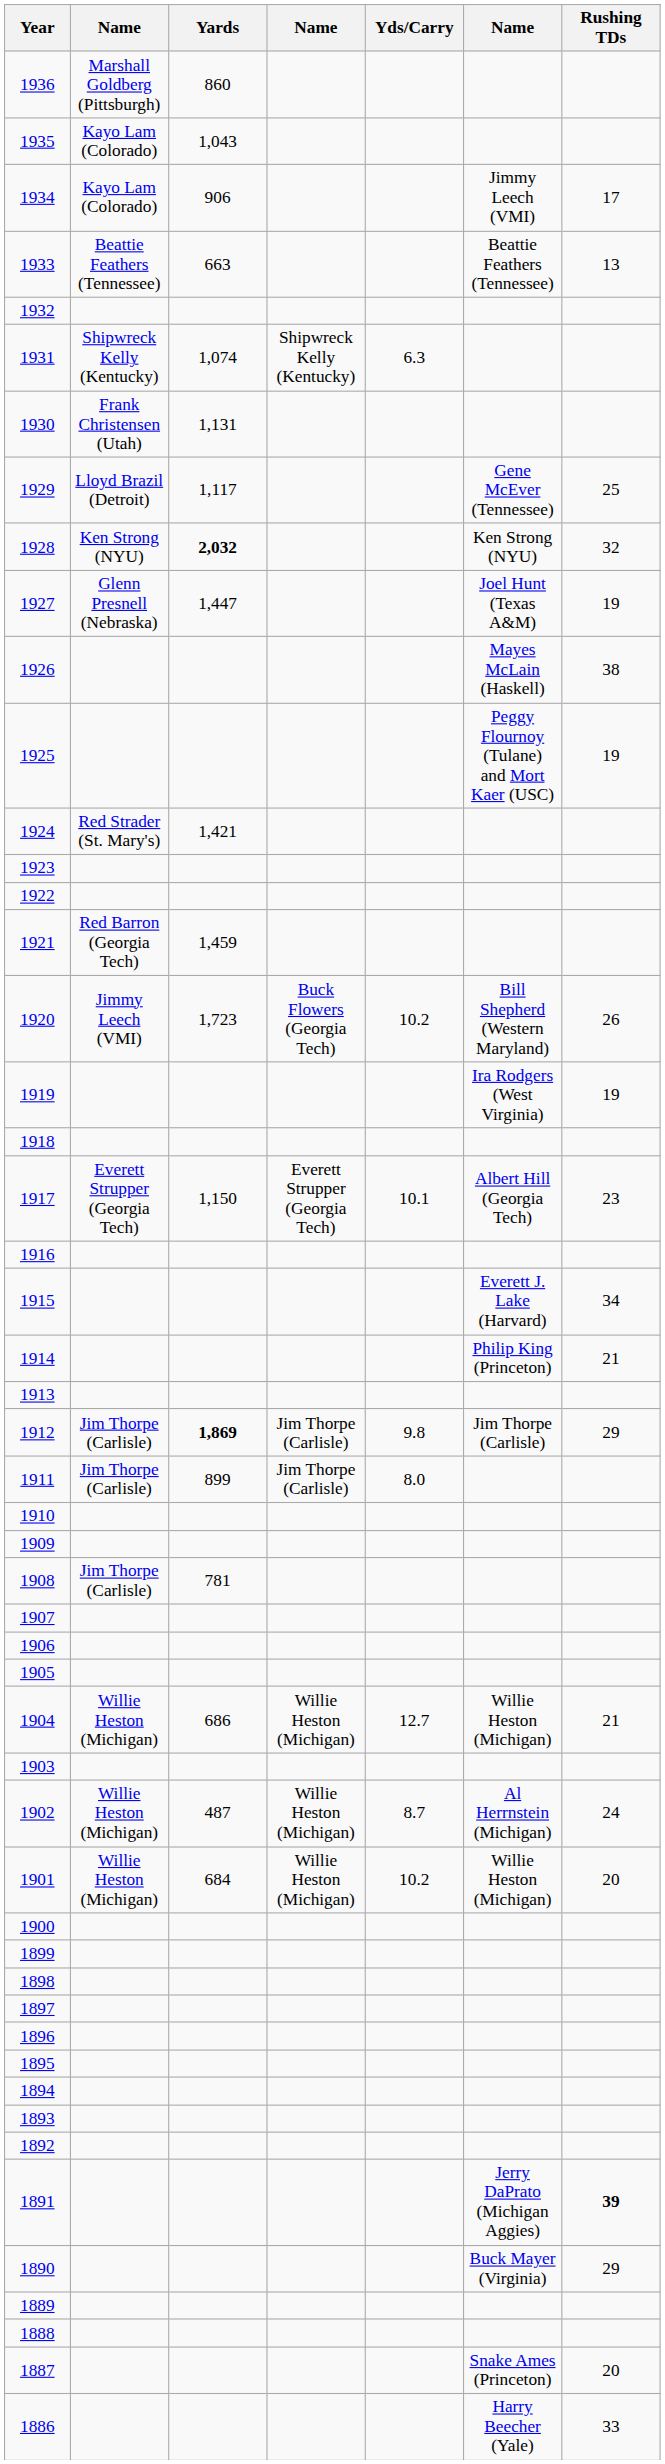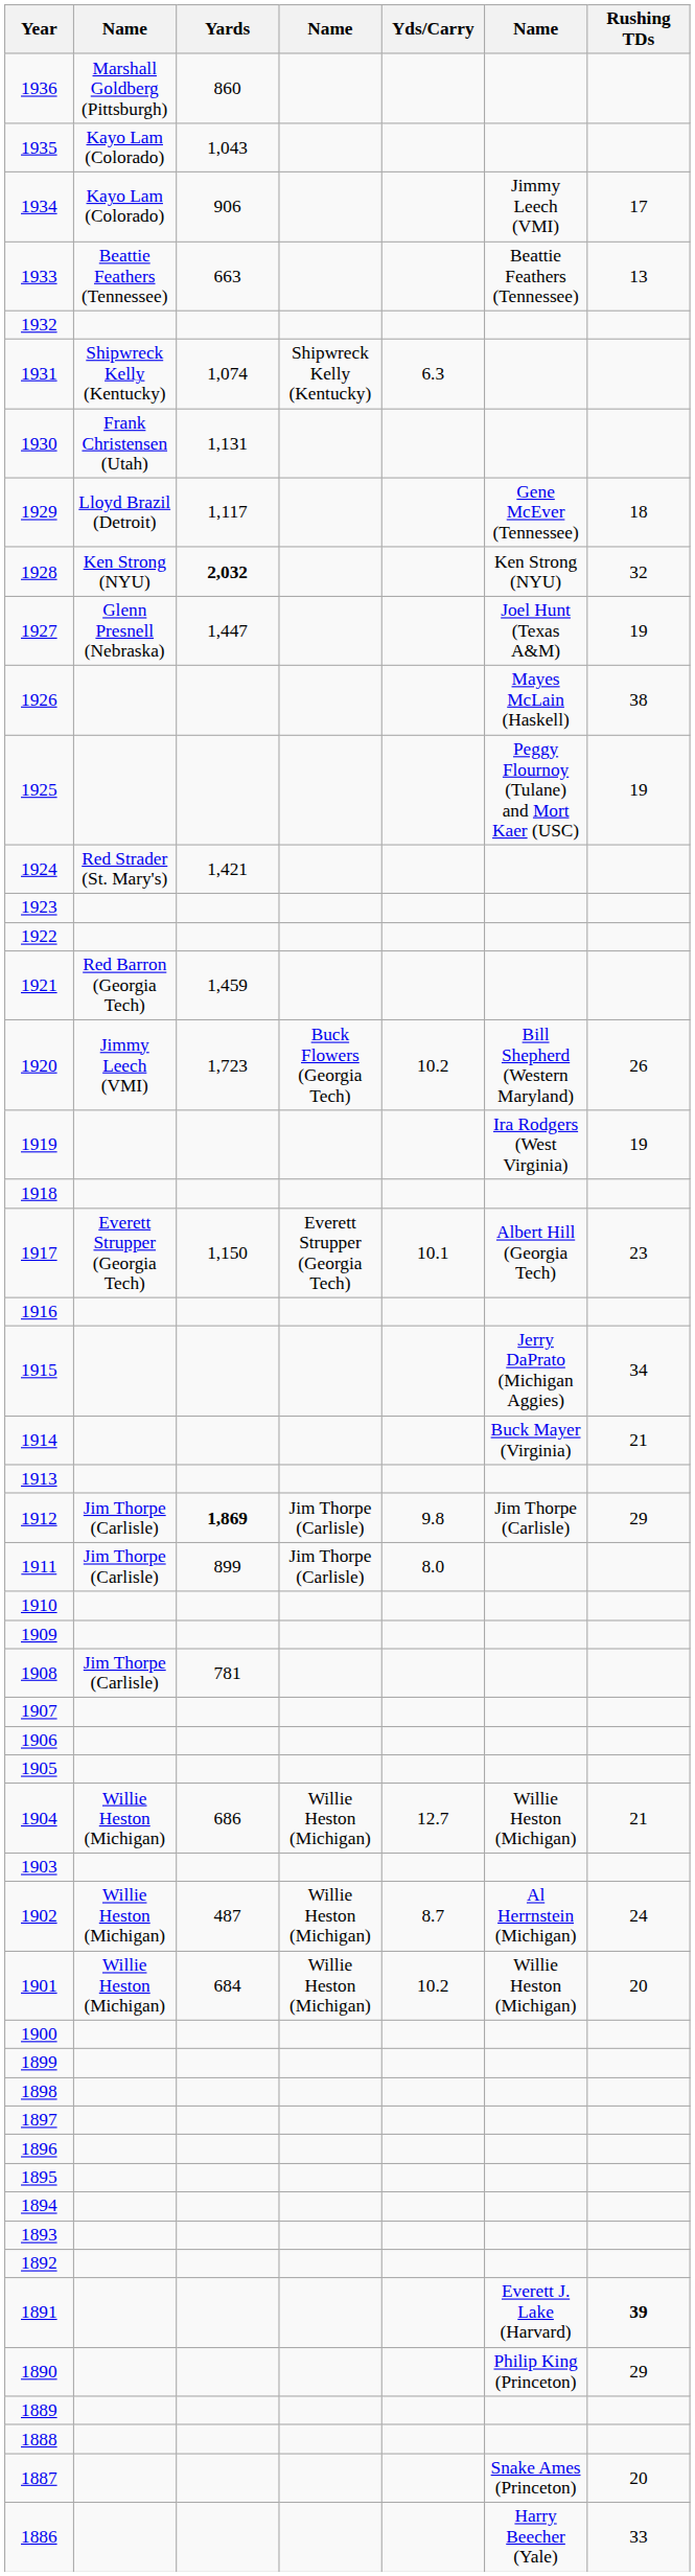 <table class="wikitable sortable">
 <tr>
 <th bgcolor="#DDDDFF" width="10%">Year</th>
 <th bgcolor="#DDDDFF" width="15%">Name</th>
 <th bgcolor="#DDDDFF" width="15%">Yards</th>
 <th bgcolor="#DDDDFF" width="15%">Name</th>
 <th bgcolor="#DDDDFF" width="15%">Yds/Carry</th>
 <th bgcolor="#DDDDFF" width="15%">Name</th>
 <th bgcolor="#DDDDFF" width="15%">Rushing TDs</th>
 </tr>
 <tr align="center">
 <td><a href='#'>1936</a></td>
 <td><a href='#'>Marshall Goldberg</a><br>(Pittsburgh)</td>
 <td>860</td>
 <td></td>
 <td></td>
 <td></td>
 <td></td>
 </tr>
 <tr align="center">
 <td><a href='#'>1935</a></td>
 <td><a href='#'>Kayo Lam</a><br>(Colorado)</td>
 <td>1,043</td>
 <td></td>
 <td></td>
 <td></td>
 <td></td>
 </tr>
 <tr align="center">
 <td><a href='#'>1934</a></td>
 <td><a href='#'>Kayo Lam</a><br>(Colorado)</td>
 <td>906</td>
 <td></td>
 <td></td>
 <td>Jimmy Leech<br>(VMI)</td>
 <td>17</td>
 </tr>
 <tr align="center">
 <td><a href='#'>1933</a></td>
 <td><a href='#'>Beattie Feathers</a><br>(Tennessee)</td>
 <td>663</td>
 <td></td>
 <td></td>
 <td>Beattie Feathers<br>(Tennessee)</td>
 <td>13</td>
 </tr>
 <tr align="center">
 <td><a href='#'>1932</a></td>
 <td></td>
 <td></td>
 <td></td>
 <td></td>
 <td></td>
 <td></td>
 </tr>
 <tr align="center">
 <td><a href='#'>1931</a></td>
 <td><a href='#'>Shipwreck Kelly</a><br>(Kentucky)</td>
 <td>1,074</td>
 <td>Shipwreck Kelly<br>(Kentucky)</td>
 <td>6.3</td>
 <td></td>
 <td></td>
 </tr>
 <tr align="center">
 <td><a href='#'>1930</a></td>
 <td><a href='#'>Frank Christensen</a><br>(Utah)</td>
 <td>1,131</td>
 <td></td>
 <td></td>
 <td></td>
 <td></td>
 </tr>
 <tr align="center">
 <td><a href='#'>1929</a></td>
 <td><a href='#'>Lloyd Brazil</a><br>(Detroit)</td>
 <td>1,117</td>
 <td></td>
 <td></td>
 <td><a href='#'>Gene McEver</a><br>(Tennessee)</td>
-<td>25</td>
+<td>18</td>
 </tr>
 <tr align="center">
 <td><a href='#'>1928</a></td>
 <td><a href='#'>Ken Strong</a><br>(NYU)</td>
 <td><strong>2,032</strong></td>
 <td></td>
 <td></td>
 <td>Ken Strong<br>(NYU)</td>
 <td>32</td>
 </tr>
 <tr align="center">
 <td><a href='#'>1927</a></td>
 <td><a href='#'>Glenn Presnell</a><br>(Nebraska)</td>
 <td>1,447</td>
 <td></td>
 <td></td>
 <td><a href='#'>Joel Hunt</a><br>(Texas A&M)</td>
 <td>19</td>
 </tr>
 <tr align="center">
 <td><a href='#'>1926</a></td>
 <td></td>
 <td></td>
 <td></td>
 <td></td>
 <td><a href='#'>Mayes McLain</a><br>(Haskell)</td>
 <td>38</td>
 </tr>
 <tr align="center">
 <td><a href='#'>1925</a></td>
 <td></td>
 <td></td>
 <td></td>
 <td></td>
 <td><a href='#'>Peggy Flournoy</a> (Tulane) <br>and <a href='#'>Mort Kaer</a> (USC)</td>
 <td>19</td>
 </tr>
 <tr align="center">
 <td><a href='#'>1924</a></td>
 <td><a href='#'>Red Strader</a><br>(St. Mary's)</td>
 <td>1,421</td>
 <td></td>
 <td></td>
 <td></td>
 <td></td>
 </tr>
 <tr align="center">
 <td><a href='#'>1923</a></td>
 <td></td>
 <td></td>
 <td></td>
 <td></td>
 <td></td>
 <td></td>
 </tr>
 <tr align="center">
 <td><a href='#'>1922</a></td>
 <td></td>
 <td></td>
 <td></td>
 <td></td>
 <td></td>
 <td></td>
 </tr>
 <tr align="center">
 <td><a href='#'>1921</a></td>
 <td><a href='#'>Red Barron</a><br>(Georgia Tech)</td>
 <td>1,459</td>
 <td></td>
 <td></td>
 <td></td>
 <td></td>
 </tr>
 <tr align="center">
 <td><a href='#'>1920</a></td>
 <td><a href='#'>Jimmy Leech</a><br>(VMI)</td>
 <td>1,723</td>
 <td><a href='#'>Buck Flowers</a><br>(Georgia Tech)</td>
 <td>10.2</td>
 <td><a href='#'>Bill Shepherd</a><br>(Western Maryland)</td>
 <td>26</td>
 </tr>
 <tr align="center">
 <td><a href='#'>1919</a></td>
 <td></td>
 <td></td>
 <td></td>
 <td></td>
 <td><a href='#'>Ira Rodgers</a><br>(West Virginia)</td>
 <td>19</td>
 </tr>
 <tr align="center">
 <td><a href='#'>1918</a></td>
 <td></td>
 <td></td>
 <td></td>
 <td></td>
 <td></td>
 <td></td>
 </tr>
 <tr align="center">
 <td><a href='#'>1917</a></td>
 <td><a href='#'>Everett Strupper</a><br>(Georgia Tech)</td>
 <td>1,150</td>
 <td>Everett Strupper<br>(Georgia Tech)</td>
 <td>10.1</td>
 <td><a href='#'>Albert Hill</a><br>(Georgia Tech)</td>
 <td>23</td>
 </tr>
 <tr align="center">
 <td><a href='#'>1916</a></td>
 <td></td>
 <td></td>
 <td></td>
 <td></td>
 <td></td>
 <td></td>
 </tr>
 <tr align="center">
 <td><a href='#'>1915</a></td>
 <td></td>
 <td></td>
 <td></td>
 <td></td>
-<td><a href='#'>Everett J. Lake</a><br>(Harvard)</td>
+<td><a href='#'>Jerry DaPrato</a><br>(Michigan Aggies)</td>
 <td>34</td>
 </tr>
 <tr align="center">
 <td><a href='#'>1914</a></td>
 <td></td>
 <td></td>
 <td></td>
 <td></td>
-<td><a href='#'>Philip King</a><br>(Princeton)</td>
+<td><a href='#'>Buck Mayer</a><br>(Virginia)</td>
 <td>21</td>
 </tr>
 <tr align="center">
 <td><a href='#'>1913</a></td>
 <td></td>
 <td></td>
 <td></td>
 <td></td>
 <td></td>
 <td></td>
 </tr>
 <tr align="center">
 <td><a href='#'>1912</a></td>
 <td><a href='#'>Jim Thorpe</a><br>(Carlisle)</td>
 <td><strong>1,869</strong></td>
 <td>Jim Thorpe<br>(Carlisle)</td>
 <td>9.8</td>
 <td>Jim Thorpe<br>(Carlisle)</td>
 <td>29</td>
 </tr>
 <tr align="center">
 <td><a href='#'>1911</a></td>
 <td><a href='#'>Jim Thorpe</a><br>(Carlisle)</td>
 <td>899</td>
 <td>Jim Thorpe<br>(Carlisle)</td>
 <td>8.0</td>
 <td></td>
 <td></td>
 </tr>
 <tr align="center">
 <td><a href='#'>1910</a></td>
 <td></td>
 <td></td>
 <td></td>
 <td></td>
 <td></td>
 <td></td>
 </tr>
 <tr align="center">
 <td><a href='#'>1909</a></td>
 <td></td>
 <td></td>
 <td></td>
 <td></td>
 <td></td>
 <td></td>
 </tr>
 <tr align="center">
 <td><a href='#'>1908</a></td>
 <td><a href='#'>Jim Thorpe</a><br>(Carlisle)</td>
 <td>781</td>
 <td></td>
 <td></td>
 <td></td>
 <td></td>
 </tr>
 <tr align="center">
 <td><a href='#'>1907</a></td>
 <td></td>
 <td></td>
 <td></td>
 <td></td>
 <td></td>
 <td></td>
 </tr>
 <tr align="center">
 <td><a href='#'>1906</a></td>
 <td></td>
 <td></td>
 <td></td>
 <td></td>
 <td></td>
 <td></td>
 </tr>
 <tr align="center">
 <td><a href='#'>1905</a></td>
 <td></td>
 <td></td>
 <td></td>
 <td></td>
 <td></td>
 <td></td>
 </tr>
 <tr align="center">
 <td><a href='#'>1904</a></td>
 <td><a href='#'>Willie Heston</a><br>(Michigan)</td>
 <td>686</td>
 <td>Willie Heston<br>(Michigan)</td>
 <td>12.7</td>
 <td>Willie Heston <br>(Michigan)</td>
 <td>21</td>
 </tr>
 <tr align="center">
 <td><a href='#'>1903</a></td>
 <td></td>
 <td></td>
 <td></td>
 <td></td>
 <td></td>
 <td></td>
 </tr>
 <tr align="center">
 <td><a href='#'>1902</a></td>
 <td><a href='#'>Willie Heston</a><br>(Michigan)</td>
 <td>487</td>
 <td>Willie Heston<br>(Michigan)</td>
 <td>8.7</td>
 <td><a href='#'>Al Herrnstein</a><br>(Michigan)</td>
 <td>24</td>
 </tr>
 <tr align="center">
 <td><a href='#'>1901</a></td>
 <td><a href='#'>Willie Heston</a><br>(Michigan)</td>
 <td>684</td>
 <td>Willie Heston<br>(Michigan)</td>
 <td>10.2</td>
 <td>Willie Heston<br>(Michigan)</td>
 <td>20</td>
 </tr>
 <tr align="center">
 <td><a href='#'>1900</a></td>
 <td></td>
 <td></td>
 <td></td>
 <td></td>
 <td></td>
 <td></td>
 </tr>
 <tr align="center">
 <td><a href='#'>1899</a></td>
 <td></td>
 <td></td>
 <td></td>
 <td></td>
 <td></td>
 <td></td>
 </tr>
 <tr align="center">
 <td><a href='#'>1898</a></td>
 <td></td>
 <td></td>
 <td></td>
 <td></td>
 <td></td>
 <td></td>
 </tr>
 <tr align="center">
 <td><a href='#'>1897</a></td>
 <td></td>
 <td></td>
 <td></td>
 <td></td>
 <td></td>
 <td></td>
 </tr>
 <tr align="center">
 <td><a href='#'>1896</a></td>
 <td></td>
 <td></td>
 <td></td>
 <td></td>
 <td></td>
 <td></td>
 </tr>
 <tr align="center">
 <td><a href='#'>1895</a></td>
 <td></td>
 <td></td>
 <td></td>
 <td></td>
 <td></td>
 <td></td>
 </tr>
 <tr align="center">
 <td><a href='#'>1894</a></td>
 <td></td>
 <td></td>
 <td></td>
 <td></td>
 <td></td>
 <td></td>
 </tr>
 <tr align="center">
 <td><a href='#'>1893</a></td>
 <td></td>
 <td></td>
 <td></td>
 <td></td>
 <td></td>
 <td></td>
 </tr>
 <tr align="center">
 <td><a href='#'>1892</a></td>
 <td></td>
 <td></td>
 <td></td>
 <td></td>
 <td></td>
 <td></td>
 </tr>
 <tr align="center">
 <td><a href='#'>1891</a></td>
 <td></td>
 <td></td>
 <td></td>
 <td></td>
-<td><a href='#'>Jerry DaPrato</a><br>(Michigan Aggies)</td>
+<td><a href='#'>Everett J. Lake</a><br>(Harvard)</td>
 <td><strong>39</strong></td>
 </tr>
 <tr align="center">
 <td><a href='#'>1890</a></td>
 <td></td>
 <td></td>
 <td></td>
 <td></td>
-<td><a href='#'>Buck Mayer</a><br>(Virginia)</td>
+<td><a href='#'>Philip King</a><br>(Princeton)</td>
 <td>29</td>
 </tr>
 <tr align="center">
 <td><a href='#'>1889</a></td>
 <td></td>
 <td></td>
 <td></td>
 <td></td>
 <td></td>
 <td></td>
 </tr>
 <tr align="center">
 <td><a href='#'>1888</a></td>
 <td></td>
 <td></td>
 <td></td>
 <td></td>
 <td></td>
 <td></td>
 </tr>
 <tr align="center">
 <td><a href='#'>1887</a></td>
 <td></td>
 <td></td>
 <td></td>
 <td></td>
 <td><a href='#'>Snake Ames</a><br>(Princeton)</td>
 <td>20</td>
 </tr>
 <tr align="center">
 <td><a href='#'>1886</a></td>
 <td></td>
 <td></td>
 <td></td>
 <td></td>
 <td><a href='#'>Harry Beecher</a><br>(Yale)</td>
 <td>33</td>
 </tr>
 <tr align="center">
 </tr>
 </table>
